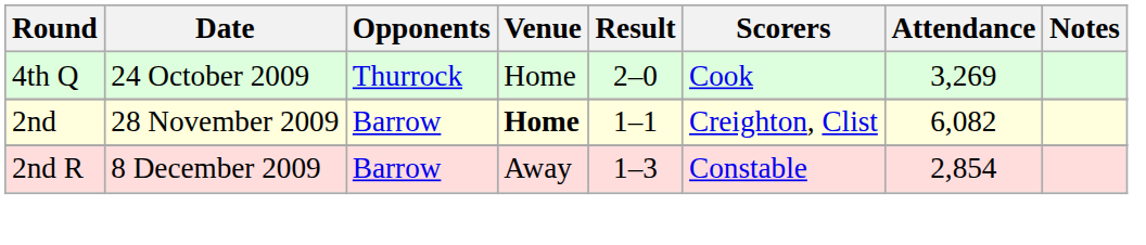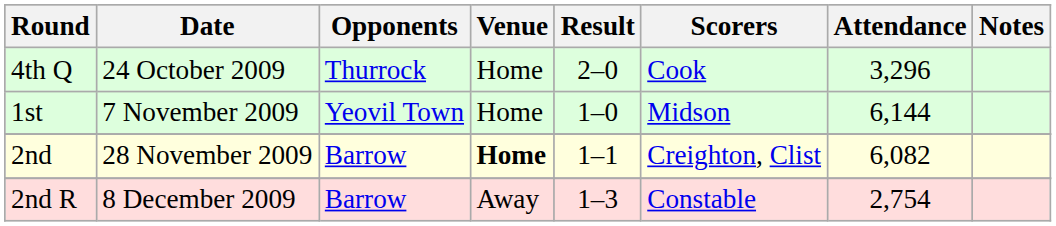 <table class=wikitable>
 <tr>
 <th>Round</th>
 <th>Date</th>
 <th>Opponents</th>
 <th>Venue</th>
 <th>Result</th>
 <th>Scorers</th>
 <th>Attendance</th>
 <th>Notes</th>
 </tr>
 <tr style="background-color: #ddffdd;">
 <td>4th Q</td>
 <td>24 October 2009</td>
 <td><a href='#'>Thurrock</a></td>
 <td>Home</td>
 <td align='center'>2–0</td>
 <td><a href='#'>Cook</a></td>
-<td align='center'>3,269</td>
+<td align='center'>3,296</td>
+<td></td>
+</tr>
+<tr style="background-color: #ddffdd;">
+<td>1st</td>
+<td>7 November 2009</td>
+<td><a href='#'>Yeovil Town</a></td>
+<td>Home</td>
+<td align='center'>1–0</td>
+<td><a href='#'>Midson</a></td>
+<td align='center'>6,144</td>
 <td></td>
 </tr>
 <tr>
 </tr>
 <tr style="background-color: #ffffdd;">
 <td>2nd</td>
 <td>28 November 2009</td>
 <td><a href='#'>Barrow</a></td>
 <td><strong>Home</strong></td>
 <td align='center'>1–1</td>
 <td><a href='#'>Creighton</a>, <a href='#'>Clist</a></td>
 <td align='center'>6,082</td>
 <td></td>
 </tr>
 <tr>
 </tr>
 <tr style="background-color: #ffdddd;">
 <td>2nd R</td>
 <td>8 December 2009</td>
 <td><a href='#'>Barrow</a></td>
 <td>Away</td>
 <td align='center'>1–3</td>
 <td><a href='#'>Constable</a></td>
-<td align='center'>2,854</td>
+<td align='center'>2,754</td>
 <td></td>
 </tr>
 </table>
